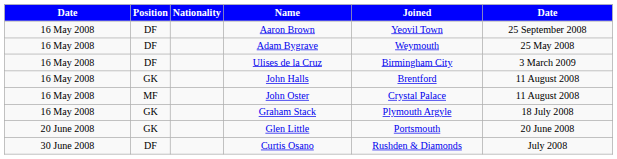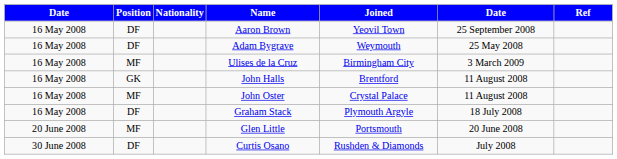 <table class="wikitable"  style="text-align:center; font-size:90%; ">
 <tr>
 <th style="background:#00f; color:white; width:200px;">Date</th>
 <th style="background:#00f; color:white; width:50px;">Position</th>
 <th style="background:#00f; color:white; width:50px;">Nationality</th>
 <th style="background:#00f; color:white; width:200px;">Name</th>
 <th style="background:#00f; color:white; width:200px;">Joined</th>
 <th style="background:#00f; color:white; width:200px;">Date</th>
+<th style="background:#00f; color:white; width:100px;">Ref</th>
 </tr>
 <tr>
 <td>16 May 2008</td>
 <td>DF</td>
 <td></td>
 <td><a href='#'>Aaron Brown</a></td>
 <td><a href='#'>Yeovil Town</a></td>
 <td>25 September 2008</td>
+<td></td>
 </tr>
 <tr>
 <td>16 May 2008</td>
 <td>DF</td>
 <td></td>
 <td><a href='#'>Adam Bygrave</a></td>
 <td><a href='#'>Weymouth</a></td>
 <td>25 May 2008</td>
+<td></td>
 </tr>
 <tr>
 <td>16 May 2008</td>
-<td>DF</td>
+<td>MF</td>
 <td></td>
 <td><a href='#'>Ulises de la Cruz</a></td>
 <td><a href='#'>Birmingham City</a></td>
 <td>3 March 2009</td>
+<td></td>
 </tr>
 <tr>
 <td>16 May 2008</td>
 <td>GK</td>
 <td></td>
 <td><a href='#'>John Halls</a></td>
 <td><a href='#'>Brentford</a></td>
 <td>11 August 2008</td>
+<td></td>
 </tr>
 <tr>
 <td>16 May 2008</td>
 <td>MF</td>
 <td></td>
 <td><a href='#'>John Oster</a></td>
 <td><a href='#'>Crystal Palace</a></td>
 <td>11 August 2008</td>
+<td></td>
 </tr>
 <tr>
 <td>16 May 2008</td>
-<td>GK</td>
+<td>DF</td>
 <td></td>
 <td><a href='#'>Graham Stack</a></td>
 <td><a href='#'>Plymouth Argyle</a></td>
 <td>18 July 2008</td>
+<td></td>
 </tr>
 <tr>
 <td>20 June 2008</td>
-<td>GK</td>
+<td>MF</td>
 <td></td>
 <td><a href='#'>Glen Little</a></td>
 <td><a href='#'>Portsmouth</a></td>
 <td>20 June 2008</td>
+<td></td>
 </tr>
 <tr>
 <td>30 June 2008</td>
 <td>DF</td>
 <td></td>
 <td><a href='#'>Curtis Osano</a></td>
 <td><a href='#'>Rushden & Diamonds</a></td>
 <td>July 2008</td>
+<td></td>
 </tr>
 </table>
